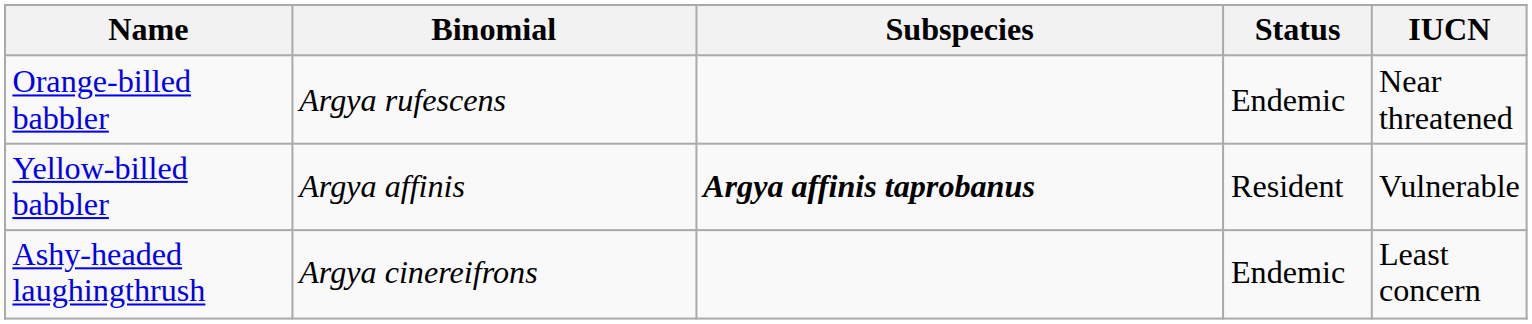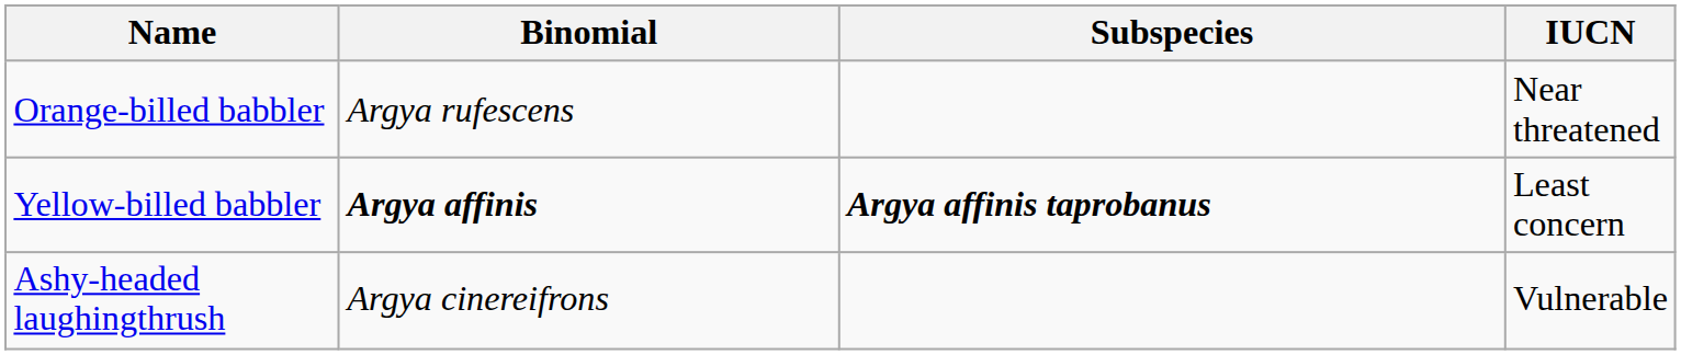 <table width=60% class="wikitable">
 <tr>
 <th width=20%>Name</th>
 <th width=30%>Binomial</th>
 <th width=40%>Subspecies</th>
-<th width=30%>Status</th>
 <th width=30%>IUCN</th>
 </tr>
 <tr>
 <td><a href='#'>Orange-billed babbler</a><br></td>
 <td><em>Argya rufescens</em></td>
 <td></td>
-<td>Endemic</td>
 <td>Near threatened</td>
 </tr>
 <tr>
 <td><a href='#'>Yellow-billed babbler</a><br></td>
-<td><em>Argya affinis</em></td>
+<td><strong><em>Argya affinis</em></strong></td>
 <td><strong><em>Argya affinis taprobanus</em></strong></td>
-<td>Resident</td>
-<td>Vulnerable</td>
+<td>Least concern</td>
 </tr>
 <tr>
 <td><a href='#'>Ashy-headed laughingthrush</a><br></td>
 <td><em>Argya cinereifrons</em></td>
 <td></td>
-<td>Endemic</td>
-<td>Least concern</td>
+<td>Vulnerable</td>
 </tr>
 </table>
